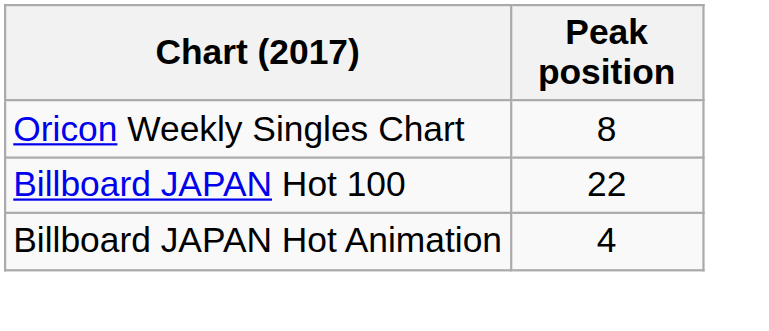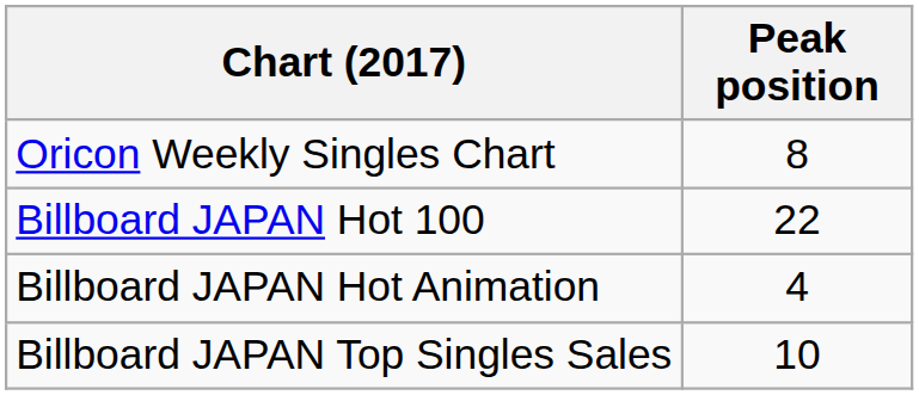 <table class="wikitable plainrowheaders" style="text-align:center;">
 <tr>
 <th>Chart (2017)</th>
 <th style="width:5em;">Peak position</th>
 </tr>
 <tr>
 <td style="text-align:left;"><a href='#'>Oricon</a> Weekly Singles Chart</td>
 <td>8</td>
 </tr>
 <tr>
 <td style="text-align:left;"><a href='#'>Billboard JAPAN</a> Hot 100</td>
 <td>22</td>
 </tr>
 <tr>
 <td style="text-align:left;">Billboard JAPAN Hot Animation</td>
 <td>4</td>
 </tr>
+<tr>
+<td style="text-align:left;">Billboard JAPAN Top Singles Sales</td>
+<td>10</td>
+</tr>
 </table>
